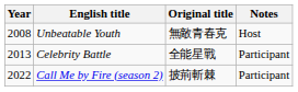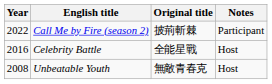 <table class="wikitable sortable">
 <tr>
 <th>Year</th>
 <th>English title</th>
 <th>Original title</th>
 <th class="unsortable">Notes</th>
 </tr>
 <tr>
+<td>2022</td>
+<td><em><a href='#'>Call Me by Fire (season 2)</a></em></td>
+<td>披荊斬棘</td>
+<td>Participant</td>
+</tr>
+<tr>
+<td>2016</td>
+<td><em>Celebrity Battle</em></td>
+<td>全能星戰</td>
+<td>Host</td>
+</tr>
+<tr>
 <td>2008</td>
 <td><em>Unbeatable Youth</em></td>
 <td>無敵青春克</td>
 <td>Host</td>
 </tr>
-<tr>
-<td>2013</td>
-<td><em>Celebrity Battle</em></td>
-<td>全能星戰</td>
-<td>Participant</td>
-</tr>
-<tr>
-<td>2022</td>
-<td><em><a href='#'>Call Me by Fire (season 2)</a></em></td>
-<td>披荊斬棘</td>
-<td>Participant</td>
-</tr>
 </table>
